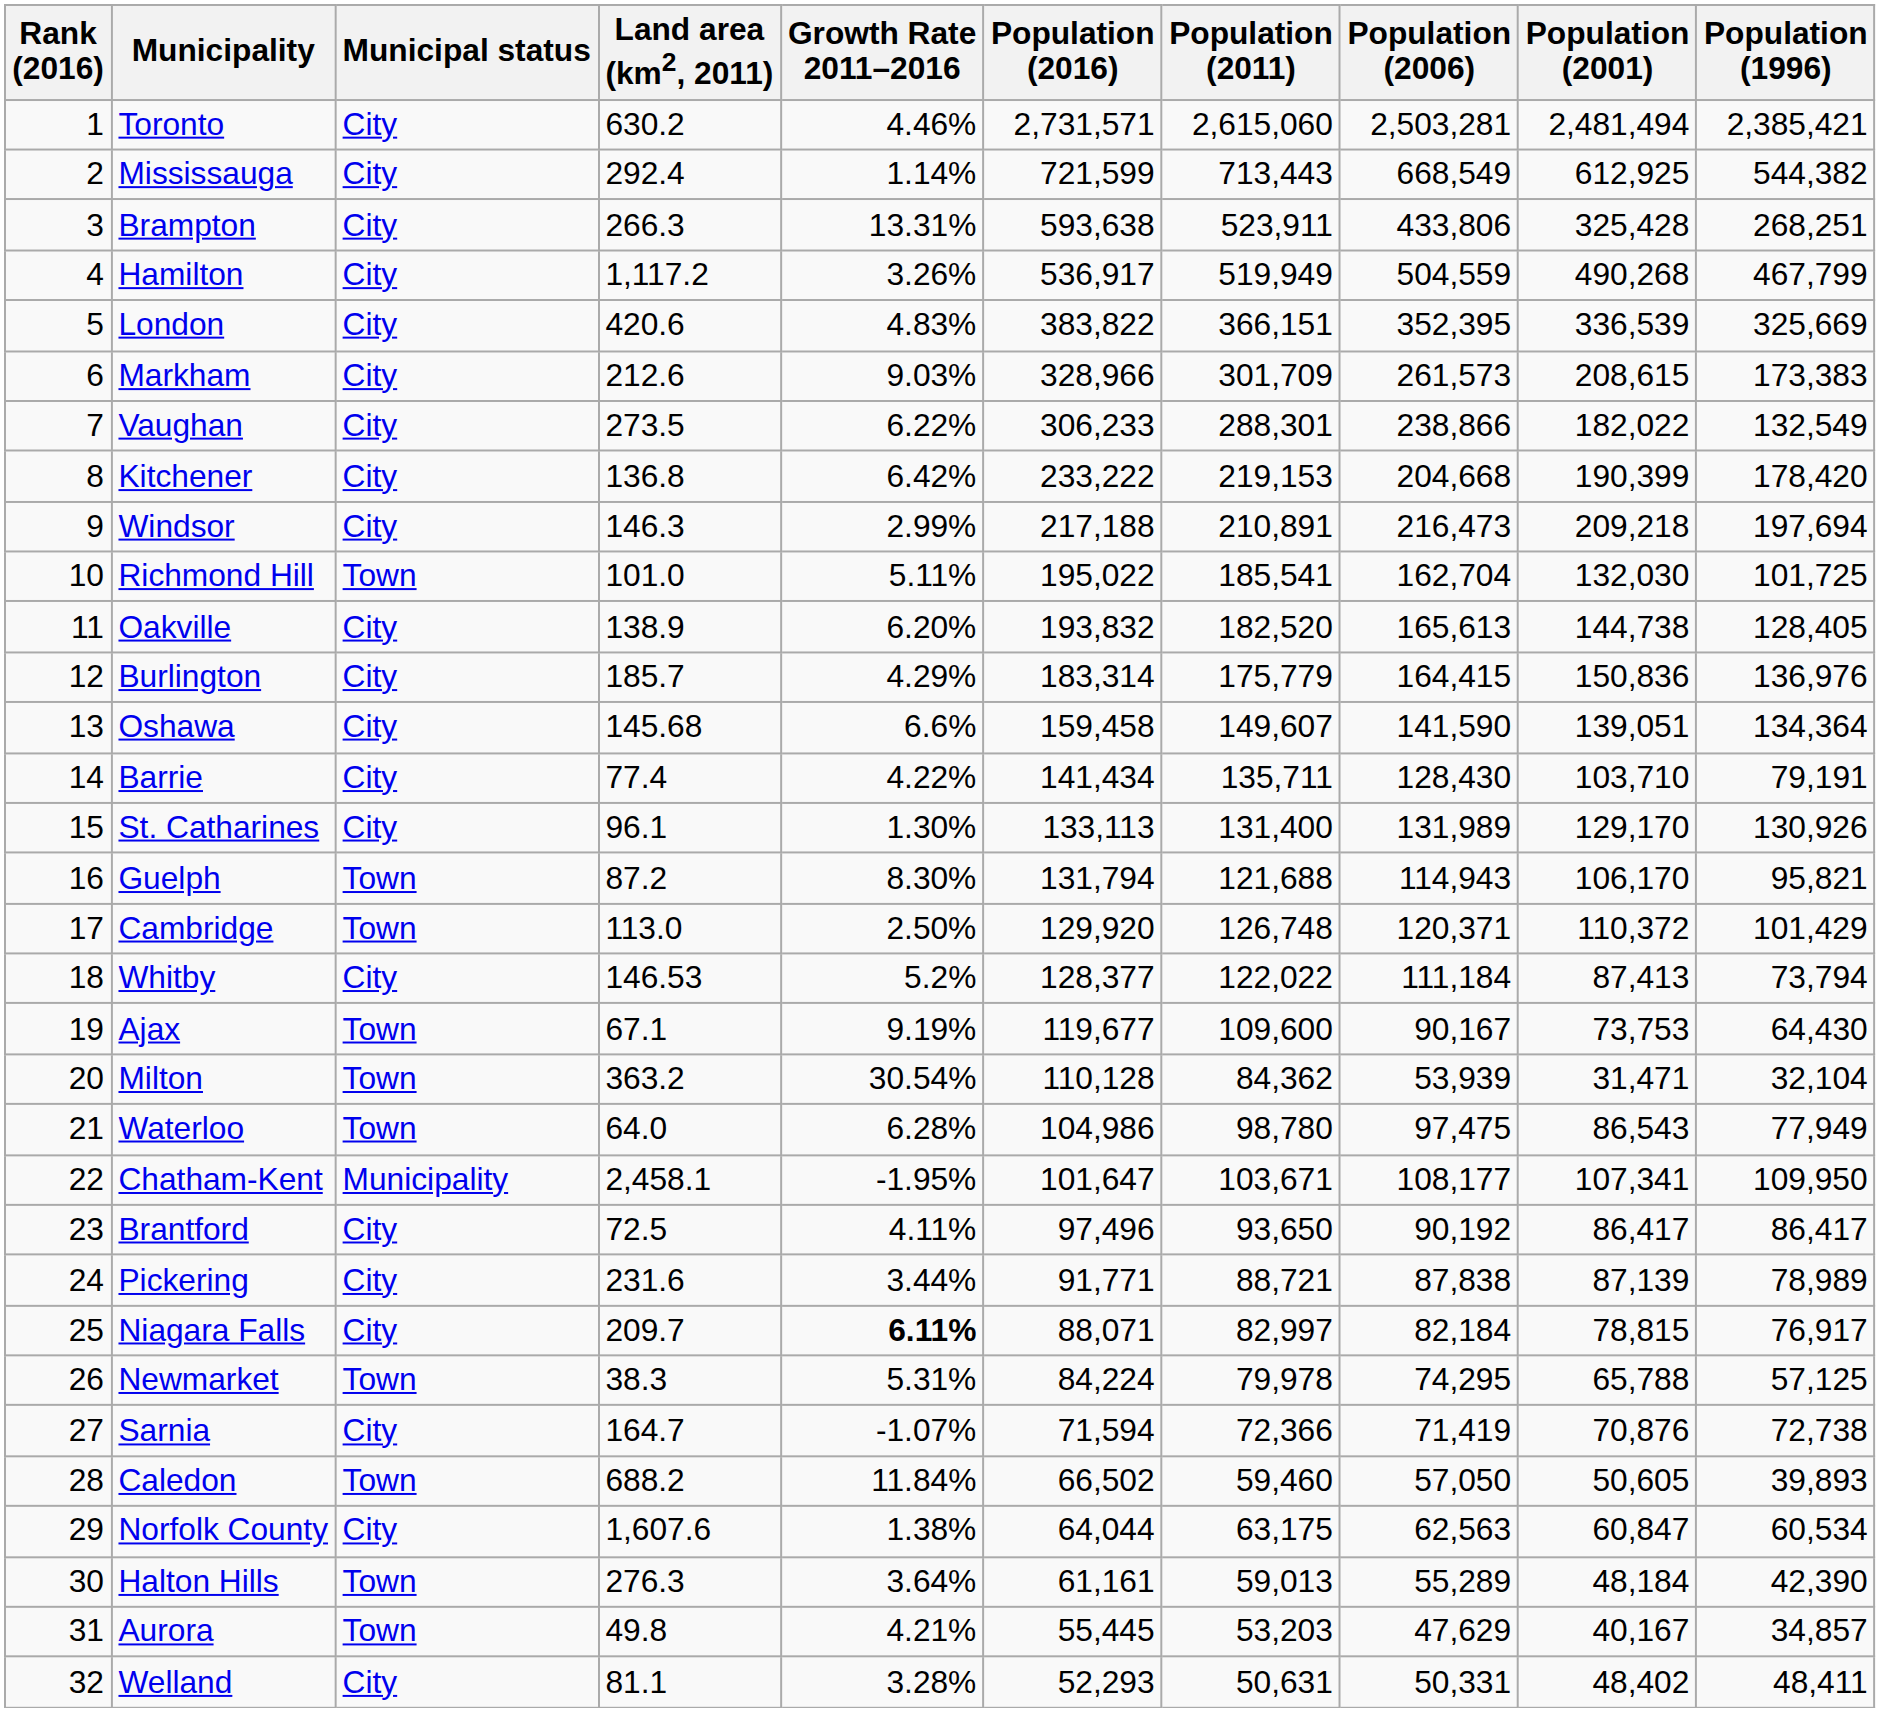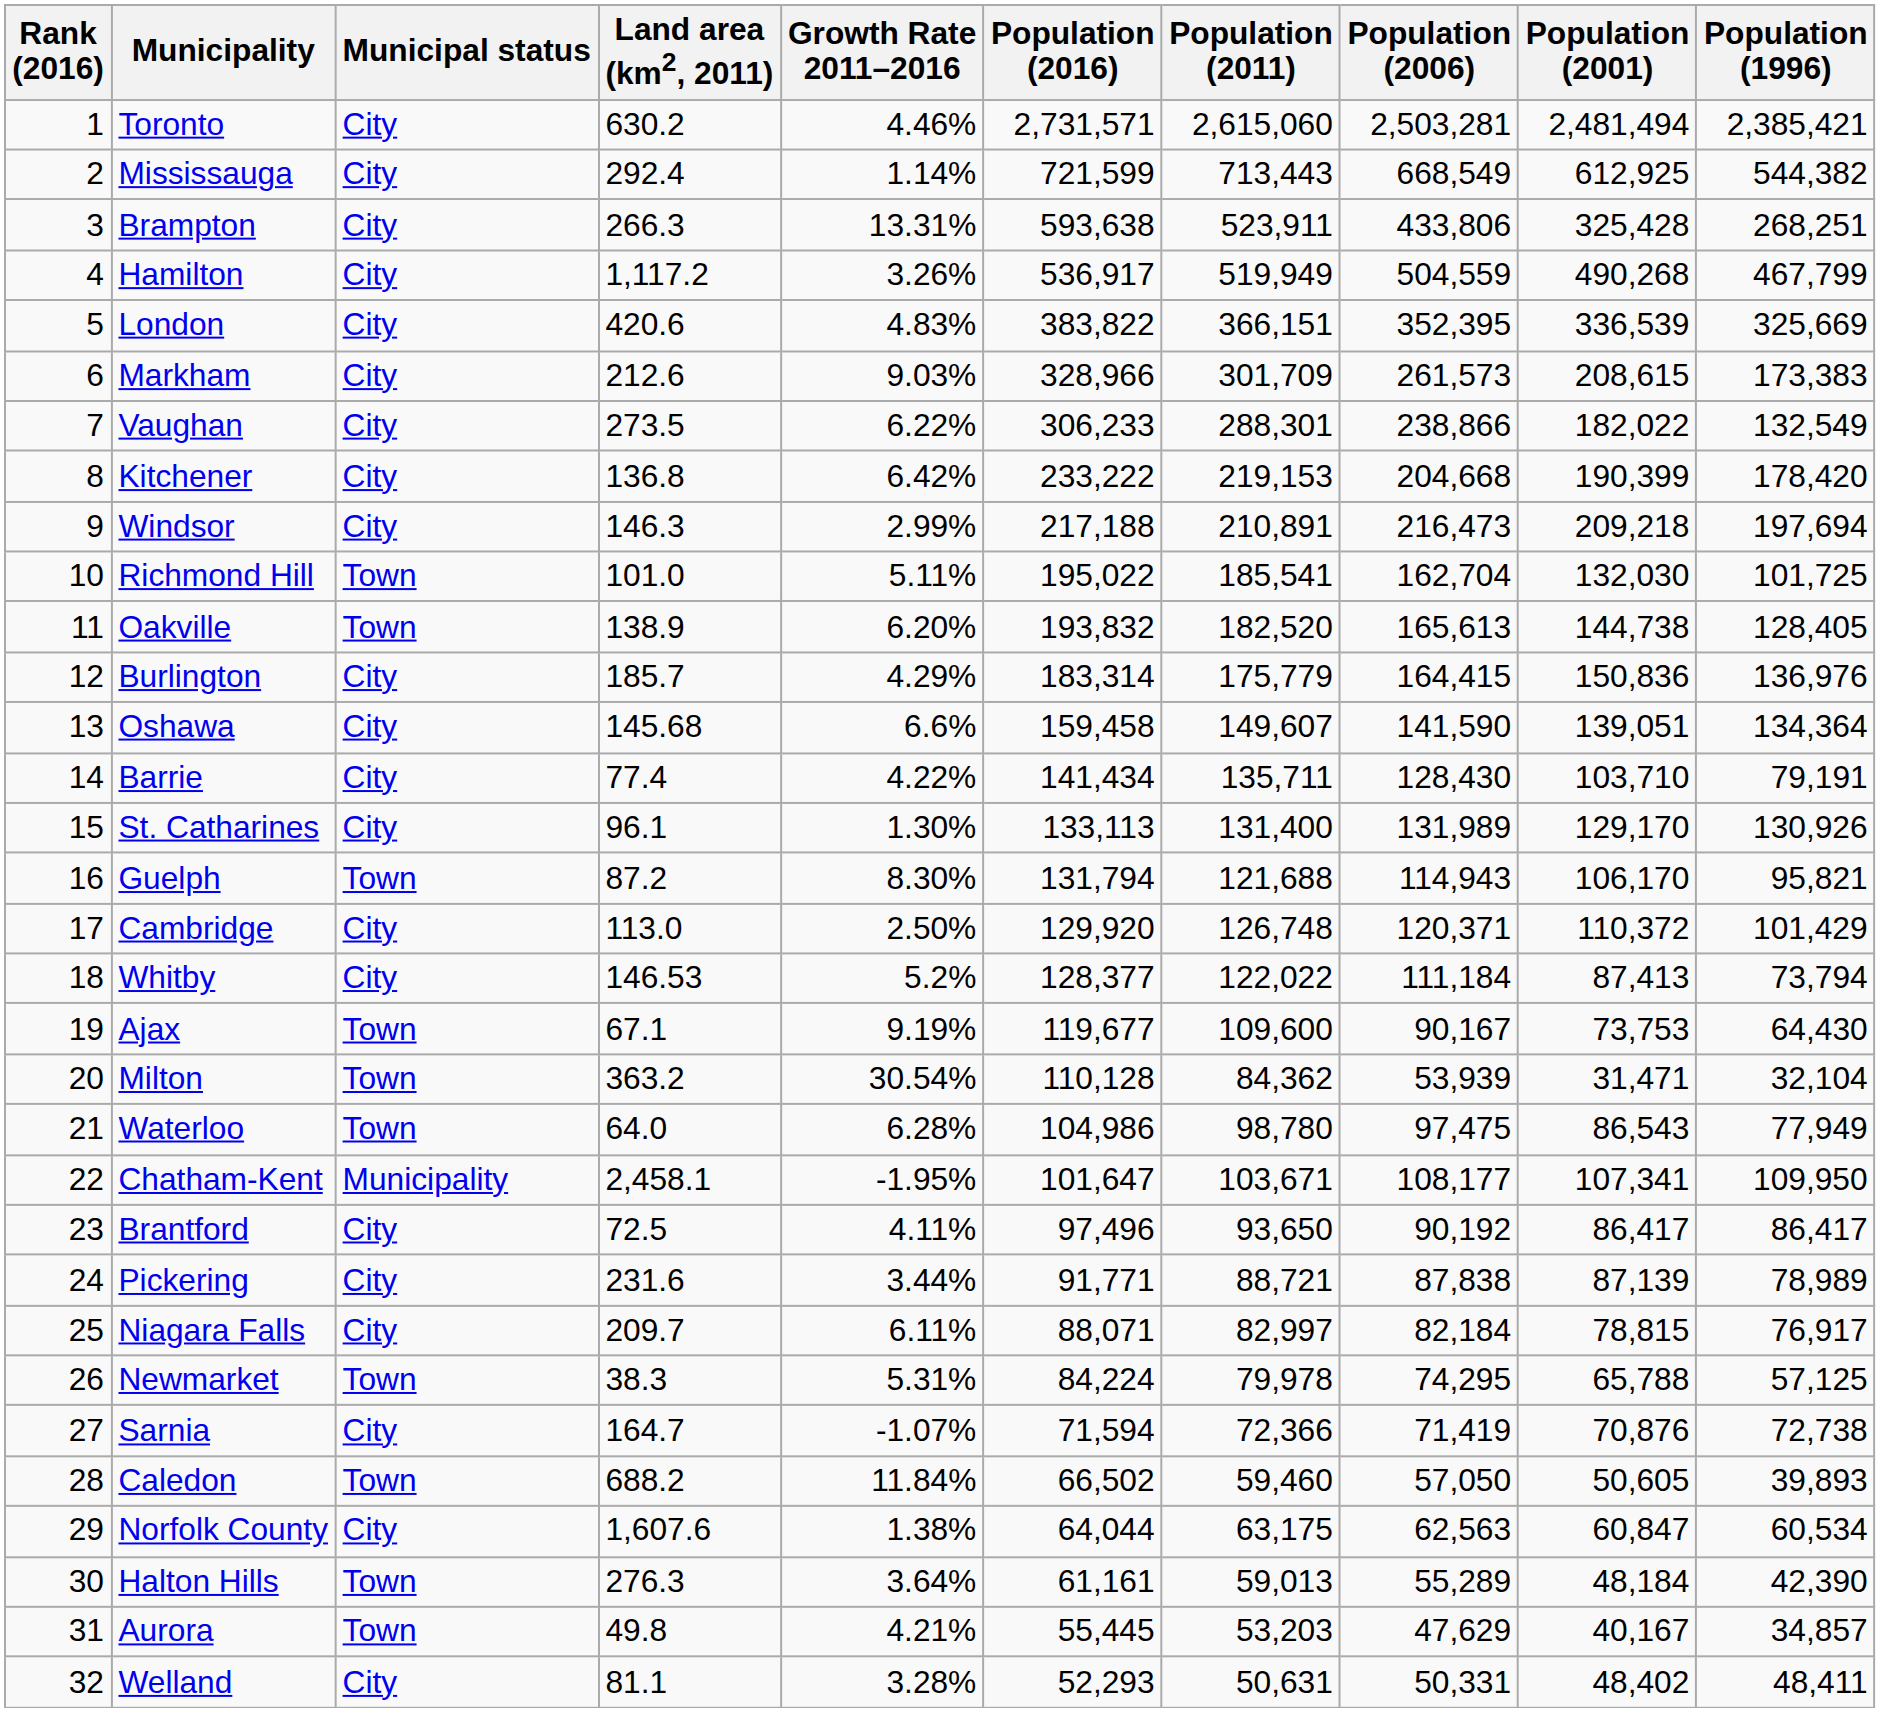 <table class="wikitable sortable" style="text-align:right;">
 <tr>
 <th scope="col">Rank<br>(2016)</th>
 <th scope="col">Municipality</th>
 <th scope="col">Municipal status</th>
 <th scope="col">Land area<br>(km<sup>2</sup>, 2011)</th>
 <th scope="col">Growth Rate<br>2011–2016</th>
 <th scope="col">Population<br>(2016)</th>
 <th scope="col">Population<br>(2011)</th>
 <th scope="col">Population<br>(2006)</th>
 <th scope="col">Population<br>(2001)</th>
 <th scope="col">Population<br>(1996)</th>
 </tr>
 <tr>
 <td>1</td>
 <td style="text-align:left;"><a href='#'>Toronto</a></td>
 <td style="text-align:left;"><a href='#'>City</a></td>
 <td style="text-align:left;">630.2</td>
 <td>4.46%</td>
 <td>2,731,571</td>
 <td>2,615,060</td>
 <td>2,503,281</td>
 <td>2,481,494</td>
 <td>2,385,421</td>
 </tr>
 <tr>
 <td>2</td>
 <td style="text-align:left;"><a href='#'>Mississauga</a></td>
 <td style="text-align:left;"><a href='#'>City</a></td>
 <td style="text-align:left;">292.4</td>
 <td>1.14%</td>
 <td>721,599</td>
 <td>713,443</td>
 <td>668,549</td>
 <td>612,925</td>
 <td>544,382</td>
 </tr>
 <tr>
 <td>3</td>
 <td style="text-align:left;"><a href='#'>Brampton</a></td>
 <td style="text-align:left;"><a href='#'>City</a></td>
 <td style="text-align:left;">266.3</td>
 <td>13.31%</td>
 <td>593,638</td>
 <td>523,911</td>
 <td>433,806</td>
 <td>325,428</td>
 <td>268,251</td>
 </tr>
 <tr>
 <td>4</td>
 <td style="text-align:left;"><a href='#'>Hamilton</a></td>
 <td style="text-align:left;"><a href='#'>City</a></td>
 <td style="text-align:left;">1,117.2</td>
 <td>3.26%</td>
 <td>536,917</td>
 <td>519,949</td>
 <td>504,559</td>
 <td>490,268</td>
 <td>467,799</td>
 </tr>
 <tr \>
 <td>5</td>
 <td style="text-align:left;"><a href='#'>London</a></td>
 <td style="text-align:left;"><a href='#'>City</a></td>
 <td style="text-align:left;">420.6</td>
 <td>4.83%</td>
 <td>383,822</td>
 <td>366,151</td>
 <td>352,395</td>
 <td>336,539</td>
 <td>325,669</td>
 </tr>
 <tr>
 <td>6</td>
 <td style="text-align:left;"><a href='#'>Markham</a></td>
 <td style="text-align:left;"><a href='#'>City</a></td>
 <td style="text-align:left;">212.6</td>
 <td>9.03%</td>
 <td>328,966</td>
 <td>301,709</td>
 <td>261,573</td>
 <td>208,615</td>
 <td>173,383</td>
 </tr>
 <tr>
 <td>7</td>
 <td style="text-align:left;"><a href='#'>Vaughan</a></td>
 <td style="text-align:left;"><a href='#'>City</a></td>
 <td style="text-align:left;">273.5</td>
 <td>6.22%</td>
 <td>306,233</td>
 <td>288,301</td>
 <td>238,866</td>
 <td>182,022</td>
 <td>132,549</td>
 </tr>
 <tr>
 <td>8</td>
 <td style="text-align:left;"><a href='#'>Kitchener</a></td>
 <td style="text-align:left;"><a href='#'>City</a></td>
 <td style="text-align:left;">136.8</td>
 <td>6.42%</td>
 <td>233,222</td>
 <td>219,153</td>
 <td>204,668</td>
 <td>190,399</td>
 <td>178,420</td>
 </tr>
 <tr>
 <td>9</td>
 <td style="text-align:left;"><a href='#'>Windsor</a></td>
 <td style="text-align:left;"><a href='#'>City</a></td>
 <td style="text-align:left;">146.3</td>
 <td>2.99%</td>
 <td>217,188</td>
 <td>210,891</td>
 <td>216,473</td>
 <td>209,218</td>
 <td>197,694</td>
 </tr>
 <tr>
 <td>10</td>
 <td style="text-align:left;"><a href='#'>Richmond Hill</a></td>
 <td style="text-align:left;"><a href='#'>Town</a></td>
 <td style="text-align:left;">101.0</td>
 <td>5.11%</td>
 <td>195,022</td>
 <td>185,541</td>
 <td>162,704</td>
 <td>132,030</td>
 <td>101,725</td>
 </tr>
 <tr>
 <td>11</td>
 <td style="text-align:left;"><a href='#'>Oakville</a></td>
-<td style="text-align:left;"><a href='#'>City</a></td>
+<td style="text-align:left;"><a href='#'>Town</a></td>
 <td style="text-align:left;">138.9</td>
 <td>6.20%</td>
 <td>193,832</td>
 <td>182,520</td>
 <td>165,613</td>
 <td>144,738</td>
 <td>128,405</td>
 </tr>
 <tr>
 <td>12</td>
 <td style="text-align:left;"><a href='#'>Burlington</a></td>
 <td style="text-align:left;"><a href='#'>City</a></td>
 <td style="text-align:left;">185.7</td>
 <td>4.29%</td>
 <td>183,314</td>
 <td>175,779</td>
 <td>164,415</td>
 <td>150,836</td>
 <td>136,976</td>
 </tr>
 <tr>
 <td>13</td>
 <td style="text-align:left;"><a href='#'>Oshawa</a></td>
 <td style="text-align:left;"><a href='#'>City</a></td>
 <td style="text-align:left;">145.68</td>
 <td>6.6%</td>
 <td>159,458</td>
 <td>149,607</td>
 <td>141,590</td>
 <td>139,051</td>
 <td>134,364</td>
 </tr>
 <tr>
 <td>14</td>
 <td style="text-align:left;"><a href='#'>Barrie</a></td>
 <td style="text-align:left;"><a href='#'>City</a></td>
 <td style="text-align:left;">77.4</td>
 <td>4.22%</td>
 <td>141,434</td>
 <td>135,711</td>
 <td>128,430</td>
 <td>103,710</td>
 <td>79,191</td>
 </tr>
 <tr>
 <td>15</td>
 <td style="text-align:left;"><a href='#'>St. Catharines</a></td>
 <td style="text-align:left;"><a href='#'>City</a></td>
 <td style="text-align:left;">96.1</td>
 <td>1.30%</td>
 <td>133,113</td>
 <td>131,400</td>
 <td>131,989</td>
 <td>129,170</td>
 <td>130,926</td>
 </tr>
 <tr>
 <td>16</td>
 <td style="text-align:left;"><a href='#'>Guelph</a></td>
 <td style="text-align:left;"><a href='#'>Town</a></td>
 <td style="text-align:left;">87.2</td>
 <td>8.30%</td>
 <td>131,794</td>
 <td>121,688</td>
 <td>114,943</td>
 <td>106,170</td>
 <td>95,821</td>
 </tr>
 <tr>
 <td>17</td>
 <td style="text-align:left;"><a href='#'>Cambridge</a></td>
-<td style="text-align:left;"><a href='#'>Town</a></td>
+<td style="text-align:left;"><a href='#'>City</a></td>
 <td style="text-align:left;">113.0</td>
 <td>2.50%</td>
 <td>129,920</td>
 <td>126,748</td>
 <td>120,371</td>
 <td>110,372</td>
 <td>101,429</td>
 </tr>
 <tr>
 <td>18</td>
 <td style="text-align:left;"><a href='#'>Whitby</a></td>
 <td style="text-align:left;"><a href='#'>City</a></td>
 <td style="text-align:left;">146.53</td>
 <td>5.2%</td>
 <td>128,377</td>
 <td>122,022</td>
 <td>111,184</td>
 <td>87,413</td>
 <td>73,794</td>
 </tr>
 <tr>
 <td>19</td>
 <td style="text-align:left;"><a href='#'>Ajax</a></td>
 <td style="text-align:left;"><a href='#'>Town</a></td>
 <td style="text-align:left;">67.1</td>
 <td>9.19%</td>
 <td>119,677</td>
 <td>109,600</td>
 <td>90,167</td>
 <td>73,753</td>
 <td>64,430</td>
 </tr>
 <tr>
 <td>20</td>
 <td style="text-align:left;"><a href='#'>Milton</a></td>
 <td style="text-align:left;"><a href='#'>Town</a></td>
 <td style="text-align:left;">363.2</td>
 <td>30.54%</td>
 <td>110,128</td>
 <td>84,362</td>
 <td>53,939</td>
 <td>31,471</td>
 <td>32,104</td>
 </tr>
 <tr>
 <td>21</td>
 <td style="text-align:left;"><a href='#'>Waterloo</a></td>
 <td style="text-align:left;"><a href='#'>Town</a></td>
 <td style="text-align:left;">64.0</td>
 <td>6.28%</td>
 <td>104,986</td>
 <td>98,780</td>
 <td>97,475</td>
 <td>86,543</td>
 <td>77,949</td>
 </tr>
 <tr>
 <td>22</td>
 <td style="text-align:left;"><a href='#'>Chatham-Kent</a></td>
 <td style="text-align:left;"><a href='#'>Municipality</a></td>
 <td style="text-align:left;">2,458.1</td>
 <td>-1.95%</td>
 <td>101,647</td>
 <td>103,671</td>
 <td>108,177</td>
 <td>107,341</td>
 <td>109,950</td>
 </tr>
 <tr>
 <td>23</td>
 <td style="text-align:left;"><a href='#'>Brantford</a></td>
 <td style="text-align:left;"><a href='#'>City</a></td>
 <td style="text-align:left;">72.5</td>
 <td>4.11%</td>
 <td>97,496</td>
 <td>93,650</td>
 <td>90,192</td>
 <td>86,417</td>
 <td>86,417</td>
 </tr>
 <tr>
 <td>24</td>
 <td style="text-align:left;"><a href='#'>Pickering</a></td>
 <td style="text-align:left;"><a href='#'>City</a></td>
 <td style="text-align:left;">231.6</td>
 <td>3.44%</td>
 <td>91,771</td>
 <td>88,721</td>
 <td>87,838</td>
 <td>87,139</td>
 <td>78,989</td>
 </tr>
 <tr>
 <td>25</td>
 <td style="text-align:left;"><a href='#'>Niagara Falls</a></td>
 <td style="text-align:left;"><a href='#'>City</a></td>
 <td style="text-align:left;">209.7</td>
-<td><strong>6.11%</strong></td>
+<td>6.11%</td>
 <td>88,071</td>
 <td>82,997</td>
 <td>82,184</td>
 <td>78,815</td>
 <td>76,917</td>
 </tr>
 <tr>
 <td>26</td>
 <td style="text-align:left;"><a href='#'>Newmarket</a></td>
 <td style="text-align:left;"><a href='#'>Town</a></td>
 <td style="text-align:left;">38.3</td>
 <td>5.31%</td>
 <td>84,224</td>
 <td>79,978</td>
 <td>74,295</td>
 <td>65,788</td>
 <td>57,125</td>
 </tr>
 <tr>
 <td>27</td>
 <td style="text-align:left;"><a href='#'>Sarnia</a></td>
 <td style="text-align:left;"><a href='#'>City</a></td>
 <td style="text-align:left;">164.7</td>
 <td>-1.07%</td>
 <td>71,594</td>
 <td>72,366</td>
 <td>71,419</td>
 <td>70,876</td>
 <td>72,738</td>
 </tr>
 <tr>
 <td>28</td>
 <td style="text-align:left;"><a href='#'>Caledon</a></td>
 <td style="text-align:left;"><a href='#'>Town</a></td>
 <td style="text-align:left;">688.2</td>
 <td>11.84%</td>
 <td>66,502</td>
 <td>59,460</td>
 <td>57,050</td>
 <td>50,605</td>
 <td>39,893</td>
 </tr>
 <tr>
 <td>29</td>
 <td style="text-align:left;"><a href='#'>Norfolk County</a></td>
 <td style="text-align:left;"><a href='#'>City</a></td>
 <td style="text-align:left;">1,607.6</td>
 <td>1.38%</td>
 <td>64,044</td>
 <td>63,175</td>
 <td>62,563</td>
 <td>60,847</td>
 <td>60,534</td>
 </tr>
 <tr>
 <td>30</td>
 <td style="text-align:left;"><a href='#'>Halton Hills</a></td>
 <td style="text-align:left;"><a href='#'>Town</a></td>
 <td style="text-align:left;">276.3</td>
 <td>3.64%</td>
 <td>61,161</td>
 <td>59,013</td>
 <td>55,289</td>
 <td>48,184</td>
 <td>42,390</td>
 </tr>
 <tr>
 <td>31</td>
 <td style="text-align:left;"><a href='#'>Aurora</a></td>
 <td style="text-align:left;"><a href='#'>Town</a></td>
 <td style="text-align:left;">49.8</td>
 <td>4.21%</td>
 <td>55,445</td>
 <td>53,203</td>
 <td>47,629</td>
 <td>40,167</td>
 <td>34,857</td>
 </tr>
 <tr>
 <td>32</td>
 <td style="text-align:left;"><a href='#'>Welland</a></td>
 <td style="text-align:left;"><a href='#'>City</a></td>
 <td style="text-align:left;">81.1</td>
 <td>3.28%</td>
 <td>52,293</td>
 <td>50,631</td>
 <td>50,331</td>
 <td>48,402</td>
 <td>48,411</td>
 </tr>
 </table>
